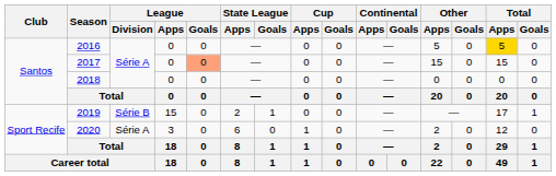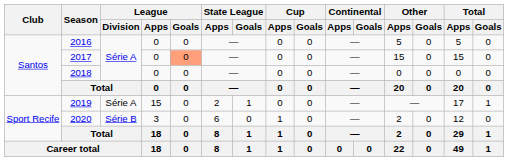 <table class="wikitable" style="text-align: center;">
 <tr>
 <th rowspan="2">Club</th>
 <th rowspan="2">Season</th>
 <th colspan="3">League</th>
 <th colspan="2">State League</th>
 <th colspan="2">Cup</th>
 <th colspan="2">Continental</th>
 <th colspan="2">Other</th>
 <th colspan="2">Total</th>
 </tr>
 <tr>
 <th>Division</th>
 <th>Apps</th>
 <th>Goals</th>
 <th>Apps</th>
 <th>Goals</th>
 <th>Apps</th>
 <th>Goals</th>
 <th>Apps</th>
 <th>Goals</th>
 <th>Apps</th>
 <th>Goals</th>
 <th>Apps</th>
 <th>Goals</th>
 </tr>
 <tr>
 <td rowspan="4" valign="center"><a href='#'>Santos</a></td>
 <td><a href='#'>2016</a></td>
 <td rowspan="3"><a href='#'>Série A</a></td>
 <td>0</td>
 <td>0</td>
 <td colspan="2">—</td>
 <td>0</td>
 <td>0</td>
 <td colspan="2">—</td>
 <td>5</td>
 <td>0</td>
-<td style="background: gold;">5</td>
+<td>5</td>
 <td>0</td>
 </tr>
 <tr>
 <td><a href='#'>2017</a></td>
 <td>0</td>
 <td style="background: lightsalmon;">0</td>
 <td colspan="2">—</td>
 <td>0</td>
 <td>0</td>
 <td colspan="2">—</td>
 <td>15</td>
 <td>0</td>
 <td>15</td>
 <td>0</td>
 </tr>
 <tr>
 <td><a href='#'>2018</a></td>
 <td>0</td>
 <td>0</td>
 <td colspan="2">—</td>
 <td>0</td>
 <td>0</td>
 <td colspan="2">—</td>
 <td>0</td>
 <td>0</td>
 <td>0</td>
 <td>0</td>
 </tr>
 <tr>
 <th colspan="2">Total</th>
 <th>0</th>
 <th>0</th>
 <th colspan="2">—</th>
 <th>0</th>
 <th>0</th>
 <th colspan="2">—</th>
 <th>20</th>
 <th>0</th>
 <th>20</th>
 <th>0</th>
 </tr>
 <tr>
 <td rowspan="3" valign="center"><a href='#'>Sport Recife</a></td>
 <td><a href='#'>2019</a></td>
-<td><a href='#'>Série B</a></td>
+<td>Série A</td>
 <td>15</td>
 <td>0</td>
 <td>2</td>
 <td>1</td>
 <td>0</td>
 <td>0</td>
 <td colspan="2">—</td>
 <td colspan="2">—</td>
 <td>17</td>
 <td>1</td>
 </tr>
 <tr>
 <td><a href='#'>2020</a></td>
-<td>Série A</td>
+<td><a href='#'>Série B</a></td>
 <td>3</td>
 <td>0</td>
 <td>6</td>
 <td>0</td>
 <td>1</td>
 <td>0</td>
 <td colspan="2">—</td>
 <td>2</td>
 <td>0</td>
 <td>12</td>
 <td>0</td>
 </tr>
 <tr>
 <th colspan="2">Total</th>
 <th>18</th>
 <th>0</th>
 <th>8</th>
 <th>1</th>
 <th>1</th>
 <th>0</th>
 <th colspan="2">—</th>
 <th>2</th>
 <th>0</th>
 <th>29</th>
 <th>1</th>
 </tr>
 <tr>
 <th colspan="3"><strong>Career total</strong></th>
 <th>18</th>
 <th>0</th>
 <th>8</th>
 <th>1</th>
 <th>1</th>
 <th>0</th>
 <th>0</th>
 <th>0</th>
 <th>22</th>
 <th>0</th>
 <th>49</th>
 <th>1</th>
 </tr>
 </table>
